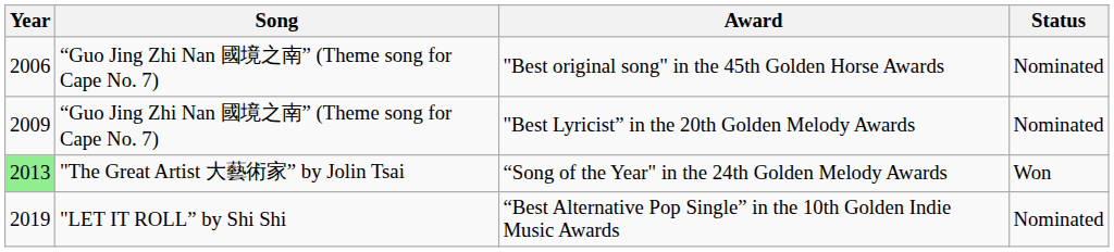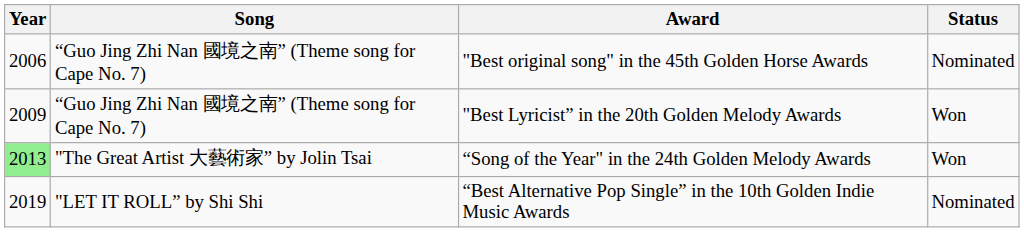 <table class="wikitable">
 <tr>
 <th>Year</th>
 <th>Song</th>
 <th>Award</th>
 <th>Status</th>
 </tr>
 <tr>
 <td>2006</td>
 <td>“Guo Jing Zhi Nan 國境之南” (Theme song for Cape No. 7)</td>
 <td>"Best original song" in the 45th Golden Horse Awards</td>
 <td>Nominated</td>
 </tr>
 <tr>
 <td>2009</td>
 <td>“Guo Jing Zhi Nan 國境之南” (Theme song for Cape No. 7)</td>
 <td>"Best Lyricist” in the 20th Golden Melody Awards</td>
-<td>Nominated</td>
+<td>Won</td>
 </tr>
 <tr>
 <td style="background: lightgreen;">2013</td>
 <td>"The Great Artist 大藝術家” by Jolin Tsai</td>
 <td>“Song of the Year" in the 24th Golden Melody Awards</td>
 <td>Won</td>
 </tr>
 <tr>
 <td>2019</td>
 <td>"LET IT ROLL” by Shi Shi</td>
 <td>“Best Alternative Pop Single” in the 10th Golden Indie Music Awards</td>
 <td>Nominated</td>
 </tr>
 </table>
